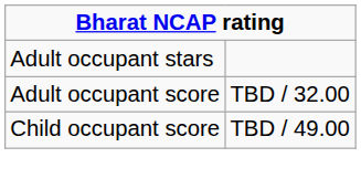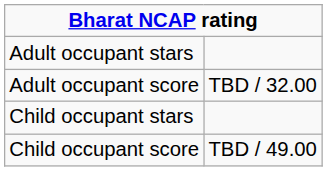 <table class="wikitable">
 <tr>
 <td colspan="2" style="text-align:center;"><strong><a href='#'>Bharat NCAP</a> rating</strong></td>
 </tr>
 <tr>
 <td>Adult occupant stars</td>
 <td></td>
 </tr>
 <tr>
 <td>Adult occupant score</td>
 <td>TBD / 32.00</td>
 </tr>
 <tr>
+<td>Child occupant stars</td>
+<td></td>
+</tr>
+<tr>
 <td>Child occupant score</td>
 <td>TBD / 49.00</td>
 </tr>
 </table>
